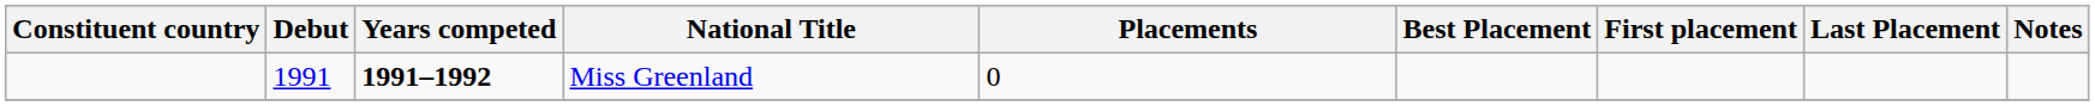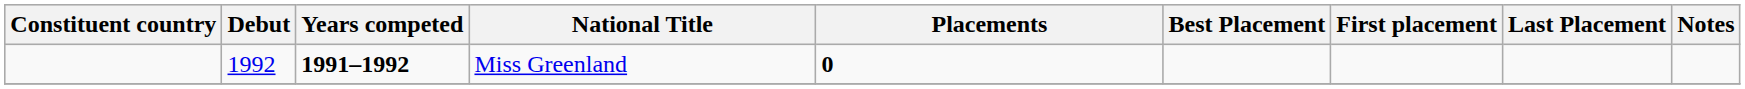 <table class="wikitable sortable" style="font-size: 95%;">
 <tr>
 <th>Constituent country</th>
 <th>Debut</th>
 <th>Years competed</th>
 <th width=20%>National Title</th>
 <th width=20%>Placements</th>
 <th>Best Placement</th>
 <th>First placement</th>
 <th>Last Placement</th>
 <th>Notes</th>
 </tr>
 <tr>
 <td><strong></strong></td>
-<td><a href='#'>1991</a></td>
+<td><a href='#'>1992</a></td>
 <td><strong>1991–1992</strong></td>
 <td><a href='#'>Miss Greenland</a></td>
-<td>0</td>
+<td><strong>0</strong></td>
 <td></td>
 <td></td>
 <td></td>
 <td></td>
 </tr>
 <tr>
 </tr>
 </table>
